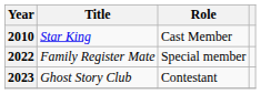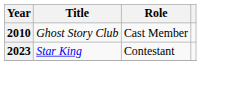 <table class="wikitable plainrowheaders">
 <tr>
 <th>Year</th>
 <th>Title</th>
 <th>Role</th>
 <th scope="col" class="unsortable"></th>
 </tr>
 <tr>
 <th scope="row">2010</th>
-<td><em><a href='#'>Star King</a></em></td>
+<td><em>Ghost Story Club</em></td>
 <td>Cast Member</td>
 <td></td>
 </tr>
 <tr>
-<th scope="row">2022</th>
-<td><em>Family Register Mate</em></td>
-<td>Special member</td>
-<td></td>
-</tr>
-<tr>
 <th scope="row">2023</th>
-<td><em>Ghost Story Club</em></td>
+<td><em><a href='#'>Star King</a></em></td>
 <td>Contestant</td>
 <td></td>
 </tr>
 <tr>
 </tr>
 </table>
